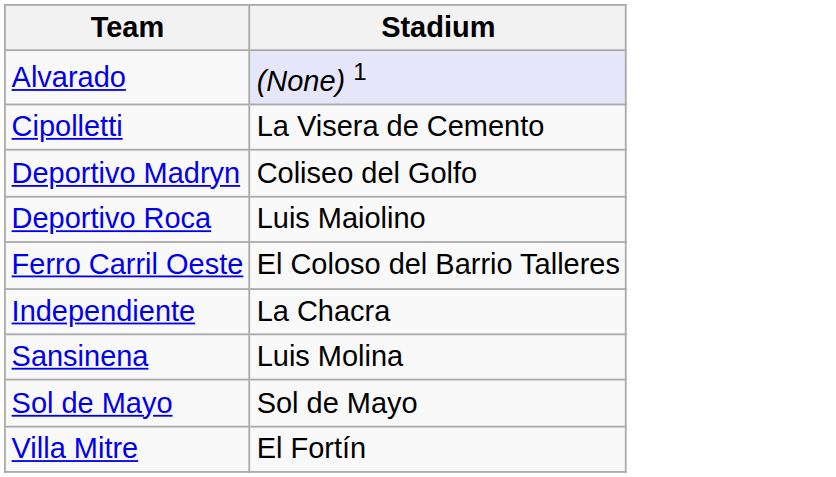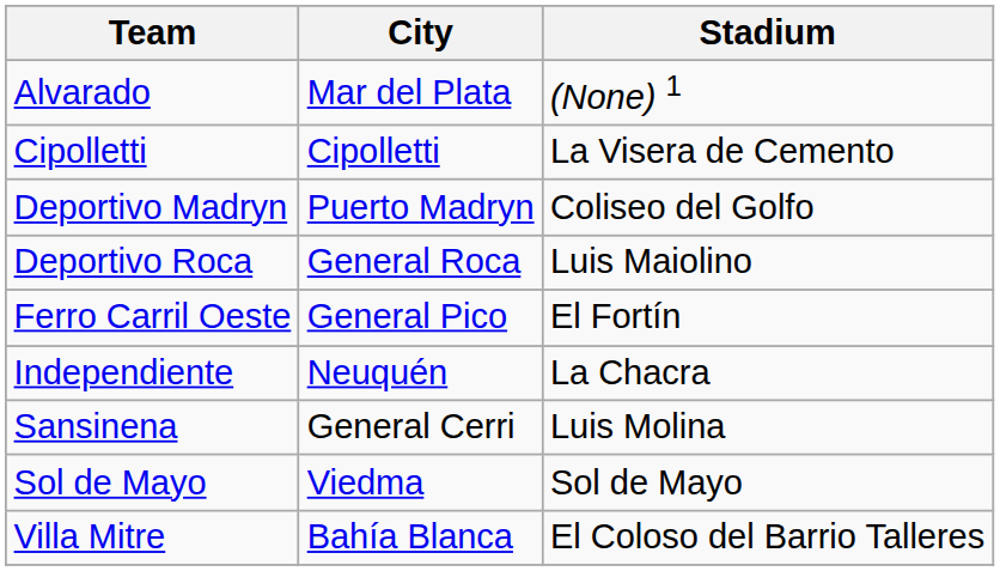 <table class="wikitable sortable">
 <tr>
 <th>Team</th>
+<th>City</th>
 <th>Stadium</th>
 </tr>
 <tr>
 <td> <a href='#'>Alvarado</a></td>
-<td style="background: lavender;"><em>(None)</em> <sup>1</sup></td>
+<td><a href='#'>Mar del Plata</a></td>
+<td><em>(None)</em> <sup>1</sup></td>
 </tr>
 <tr>
 <td> <a href='#'>Cipolletti</a></td>
+<td><a href='#'>Cipolletti</a></td>
 <td>La Visera de Cemento</td>
 </tr>
 <tr>
 <td> <a href='#'>Deportivo Madryn</a></td>
+<td><a href='#'>Puerto Madryn</a></td>
 <td>Coliseo del Golfo</td>
 </tr>
 <tr>
 <td> <a href='#'>Deportivo Roca</a></td>
+<td><a href='#'>General Roca</a></td>
 <td>Luis Maiolino</td>
 </tr>
 <tr>
 <td> <a href='#'>Ferro Carril Oeste</a></td>
-<td>El Coloso del Barrio Talleres</td>
+<td><a href='#'>General Pico</a></td>
+<td>El Fortín</td>
 </tr>
 <tr>
 <td> <a href='#'>Independiente</a></td>
+<td><a href='#'>Neuquén</a></td>
 <td>La Chacra</td>
 </tr>
 <tr>
 <td> <a href='#'>Sansinena</a></td>
+<td>General Cerri</td>
 <td>Luis Molina</td>
 </tr>
 <tr>
 <td> <a href='#'>Sol de Mayo</a></td>
+<td><a href='#'>Viedma</a></td>
 <td>Sol de Mayo</td>
 </tr>
 <tr>
 <td> <a href='#'>Villa Mitre</a></td>
-<td>El Fortín</td>
+<td><a href='#'>Bahía Blanca</a></td>
+<td>El Coloso del Barrio Talleres</td>
 </tr>
 </table>
